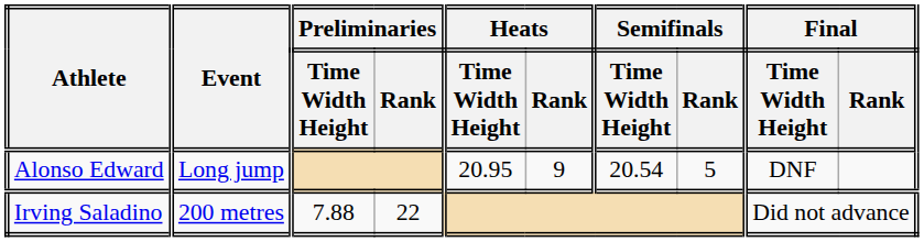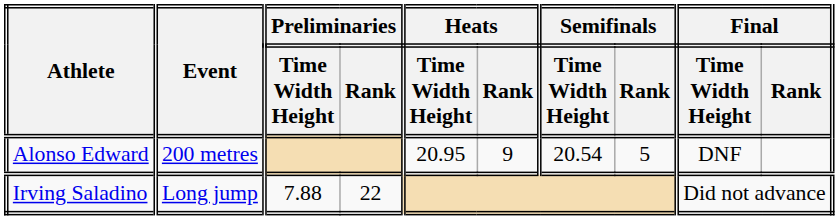 <table class=wikitable style="font-size:90%; border: double;">
 <tr>
 <th rowspan="2" style="border-right:double">Athlete</th>
 <th rowspan="2" style="border-right:double">Event</th>
 <th colspan="2" style="border-right:double; border-bottom:double;">Preliminaries</th>
 <th colspan="2" style="border-right:double; border-bottom:double;">Heats</th>
 <th colspan="2" style="border-right:double; border-bottom:double;">Semifinals</th>
 <th colspan="2" style="border-right:double; border-bottom:double;">Final</th>
 </tr>
 <tr>
 <th>Time<br>Width<br>Height</th>
 <th style="border-right:double">Rank</th>
 <th>Time<br>Width<br>Height</th>
 <th style="border-right:double">Rank</th>
 <th>Time<br>Width<br>Height</th>
 <th style="border-right:double">Rank</th>
 <th>Time<br>Width<br>Height</th>
 <th style="border-right:double">Rank</th>
 </tr>
 <tr style="border-top: double;">
 <td style="border-right:double"><a href='#'>Alonso Edward</a></td>
-<td style="border-right:double"><a href='#'>Long jump</a></td>
+<td style="border-right:double"><a href='#'>200 metres</a></td>
 <td style="border-right:double" colspan= 2 bgcolor="wheat"></td>
 <td align=center>20.95</td>
 <td align=center style="border-right:double">9</td>
 <td align=center>20.54</td>
 <td align=center style="border-right:double">5</td>
 <td align=center>DNF</td>
 <td align=center></td>
 </tr>
 <tr style="border-top: double;">
 <td style="border-right:double"><a href='#'>Irving Saladino</a></td>
-<td style="border-right:double"><a href='#'>200 metres</a></td>
+<td style="border-right:double"><a href='#'>Long jump</a></td>
 <td align=center>7.88</td>
 <td align=center style="border-right:double">22</td>
 <td style="border-right:double" colspan= 4 bgcolor="wheat"></td>
 <td colspan="2" align=center>Did not advance</td>
 </tr>
 </table>
